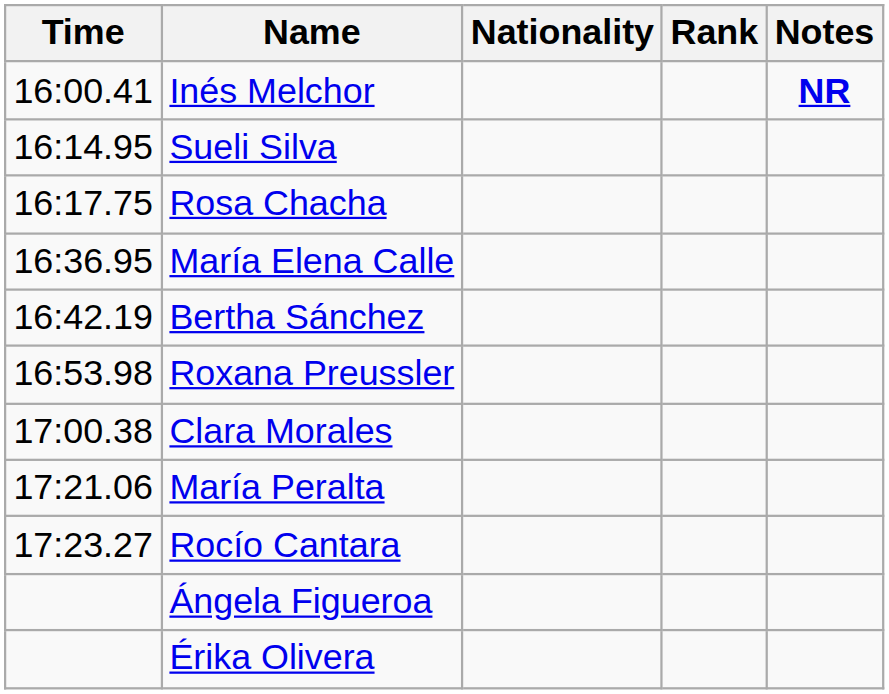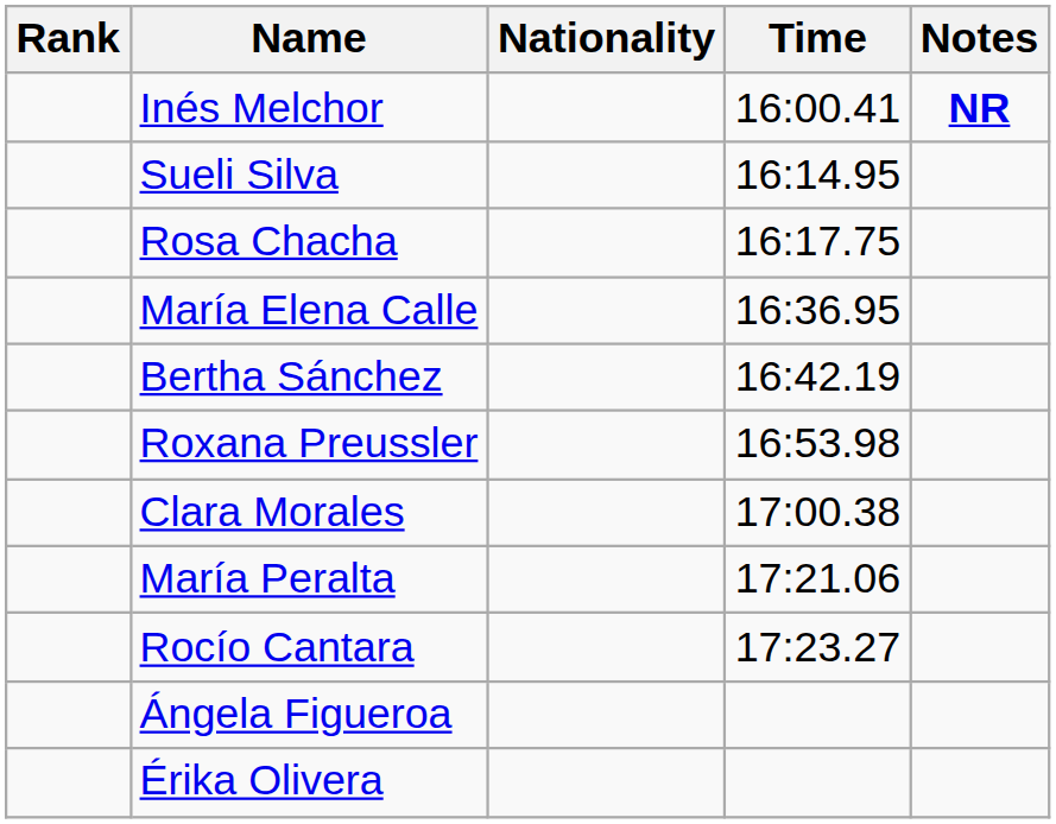 <table class="wikitable sortable" style="text-align:center">
 <tr>
-<th>Time</th>
+<th>Rank</th>
 <th>Name</th>
 <th>Nationality</th>
-<th>Rank</th>
+<th>Time</th>
 <th>Notes</th>
 </tr>
 <tr>
-<td>16:00.41</td>
+<td></td>
 <td align=left><a href='#'>Inés Melchor</a></td>
 <td align=left></td>
-<td></td>
+<td>16:00.41</td>
 <td><strong><a href='#'>NR</a></strong></td>
 </tr>
 <tr>
-<td>16:14.95</td>
+<td></td>
 <td align=left><a href='#'>Sueli Silva</a></td>
 <td align=left></td>
-<td></td>
+<td>16:14.95</td>
 <td></td>
 </tr>
 <tr>
-<td>16:17.75</td>
+<td></td>
 <td align=left><a href='#'>Rosa Chacha</a></td>
 <td align=left></td>
-<td></td>
+<td>16:17.75</td>
 <td></td>
 </tr>
 <tr>
-<td>16:36.95</td>
+<td></td>
 <td align=left><a href='#'>María Elena Calle</a></td>
 <td align=left></td>
-<td></td>
+<td>16:36.95</td>
 <td></td>
 </tr>
 <tr>
-<td>16:42.19</td>
+<td></td>
 <td align=left><a href='#'>Bertha Sánchez</a></td>
 <td align=left></td>
-<td></td>
+<td>16:42.19</td>
 <td></td>
 </tr>
 <tr>
-<td>16:53.98</td>
+<td></td>
 <td align=left><a href='#'>Roxana Preussler</a></td>
 <td align=left></td>
-<td></td>
+<td>16:53.98</td>
 <td></td>
 </tr>
 <tr>
-<td>17:00.38</td>
+<td></td>
 <td align=left><a href='#'>Clara Morales</a></td>
 <td align=left></td>
-<td></td>
+<td>17:00.38</td>
 <td></td>
 </tr>
 <tr>
-<td>17:21.06</td>
+<td></td>
 <td align=left><a href='#'>María Peralta</a></td>
 <td align=left></td>
-<td></td>
+<td>17:21.06</td>
 <td></td>
 </tr>
 <tr>
-<td>17:23.27</td>
+<td></td>
 <td align=left><a href='#'>Rocío Cantara</a></td>
 <td align=left></td>
-<td></td>
+<td>17:23.27</td>
 <td></td>
 </tr>
 <tr>
 <td></td>
 <td align=left><a href='#'>Ángela Figueroa</a></td>
 <td align=left></td>
 <td></td>
 <td></td>
 </tr>
 <tr>
 <td></td>
 <td align=left><a href='#'>Érika Olivera</a></td>
 <td align=left></td>
 <td></td>
 <td></td>
 </tr>
 </table>
